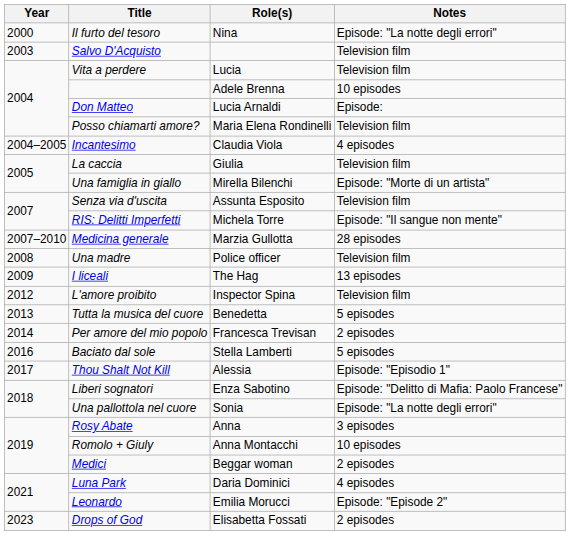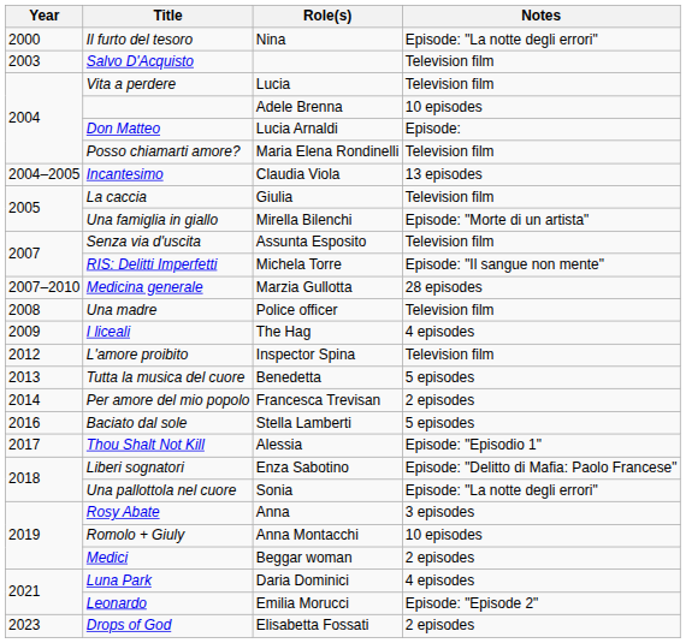 <table class="wikitable plainrowheaders sortable">
 <tr>
 <th scope="col">Year</th>
 <th scope="col">Title</th>
 <th scope="col">Role(s)</th>
 <th scope="col" class="unsortable">Notes</th>
 </tr>
 <tr>
 <td>2000</td>
 <td><em>Il furto del tesoro</em></td>
 <td>Nina</td>
 <td>Episode: "La notte degli errori"</td>
 </tr>
 <tr>
 <td>2003</td>
 <td><em><a href='#'>Salvo D'Acquisto</a></em></td>
 <td></td>
 <td>Television film</td>
 </tr>
 <tr>
 <td rowspan="4">2004</td>
 <td><em>Vita a perdere</em></td>
 <td>Lucia</td>
 <td>Television film</td>
 </tr>
 <tr>
 <td></td>
 <td>Adele Brenna</td>
 <td>10 episodes</td>
 </tr>
 <tr>
 <td><em><a href='#'>Don Matteo</a></em></td>
 <td>Lucia Arnaldi</td>
 <td>Episode: </td>
 </tr>
 <tr>
 <td><em>Posso chiamarti amore?</em></td>
 <td>Maria Elena Rondinelli</td>
 <td>Television film</td>
 </tr>
 <tr>
 <td>2004–2005</td>
 <td><em><a href='#'>Incantesimo</a></em></td>
 <td>Claudia Viola</td>
-<td>4 episodes</td>
+<td>13 episodes</td>
 </tr>
 <tr>
 <td rowspan="2">2005</td>
 <td><em>La caccia</em></td>
 <td>Giulia</td>
 <td>Television film</td>
 </tr>
 <tr>
 <td><em>Una famiglia in giallo</em></td>
 <td>Mirella Bilenchi</td>
 <td>Episode: "Morte di un artista"</td>
 </tr>
 <tr>
 <td rowspan="2">2007</td>
 <td><em>Senza via d'uscita</em></td>
 <td>Assunta Esposito</td>
 <td>Television film</td>
 </tr>
 <tr>
 <td><em><a href='#'>RIS: Delitti Imperfetti</a></em></td>
 <td>Michela Torre</td>
 <td>Episode: "Il sangue non mente"</td>
 </tr>
 <tr>
 <td>2007–2010</td>
 <td><em><a href='#'>Medicina generale</a></em></td>
 <td>Marzia Gullotta</td>
 <td>28 episodes</td>
 </tr>
 <tr>
 <td>2008</td>
 <td><em>Una madre</em></td>
 <td>Police officer</td>
 <td>Television film</td>
 </tr>
 <tr>
 <td>2009</td>
 <td><em><a href='#'>I liceali</a></em></td>
 <td>The Hag</td>
-<td>13 episodes</td>
+<td>4 episodes</td>
 </tr>
 <tr>
 <td>2012</td>
 <td><em>L'amore proibito</em></td>
 <td>Inspector Spina</td>
 <td>Television film</td>
 </tr>
 <tr>
 <td>2013</td>
 <td><em>Tutta la musica del cuore</em></td>
 <td>Benedetta</td>
 <td>5 episodes</td>
 </tr>
 <tr>
 <td>2014</td>
 <td><em>Per amore del mio popolo</em></td>
 <td>Francesca Trevisan</td>
 <td>2 episodes</td>
 </tr>
 <tr>
 <td>2016</td>
 <td><em>Baciato dal sole</em></td>
 <td>Stella Lamberti</td>
 <td>5 episodes</td>
 </tr>
 <tr>
 <td>2017</td>
 <td><em><a href='#'>Thou Shalt Not Kill</a></em></td>
 <td>Alessia</td>
 <td>Episode: "Episodio 1"</td>
 </tr>
 <tr>
 <td rowspan="2">2018</td>
 <td><em>Liberi sognatori</em></td>
 <td>Enza Sabotino</td>
 <td>Episode: "Delitto di Mafia: Paolo Francese"</td>
 </tr>
 <tr>
 <td><em>Una pallottola nel cuore</em></td>
 <td>Sonia</td>
 <td>Episode: "La notte degli errori"</td>
 </tr>
 <tr>
 <td rowspan="3">2019</td>
 <td><em><a href='#'>Rosy Abate</a></em></td>
 <td>Anna</td>
 <td>3 episodes</td>
 </tr>
 <tr>
 <td><em>Romolo + Giuly</em></td>
 <td>Anna Montacchi</td>
 <td>10 episodes</td>
 </tr>
 <tr>
 <td><em><a href='#'>Medici</a></em></td>
 <td>Beggar woman</td>
 <td>2 episodes</td>
 </tr>
 <tr>
 <td rowspan="2">2021</td>
 <td><em><a href='#'>Luna Park</a></em></td>
 <td>Daria Dominici</td>
 <td>4 episodes</td>
 </tr>
 <tr>
 <td><em><a href='#'>Leonardo</a></em></td>
 <td>Emilia Morucci</td>
 <td>Episode: "Episode 2"</td>
 </tr>
 <tr>
 <td>2023</td>
 <td><em><a href='#'>Drops of God</a></em></td>
 <td>Elisabetta Fossati</td>
 <td>2 episodes</td>
 </tr>
 </table>
